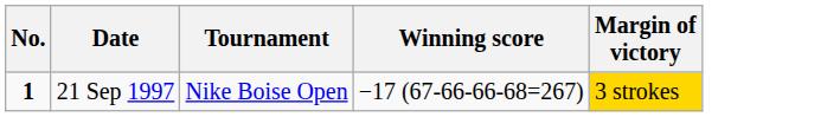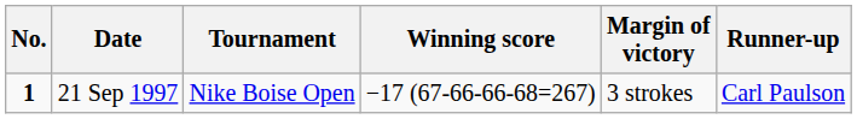 <table class="wikitable" style="font-size:95%;">
 <tr>
 <th>No.</th>
 <th>Date</th>
 <th>Tournament</th>
 <th>Winning score</th>
 <th>Margin of<br>victory</th>
+<th>Runner-up</th>
 </tr>
 <tr>
 <td align=center><strong>1</strong></td>
 <td align=right>21 Sep <a href='#'>1997</a></td>
 <td><a href='#'>Nike Boise Open</a></td>
 <td>−17 (67-66-66-68=267)</td>
-<td style="background: gold;">3 strokes</td>
+<td>3 strokes</td>
+<td> <a href='#'>Carl Paulson</a></td>
 </tr>
 </table>
